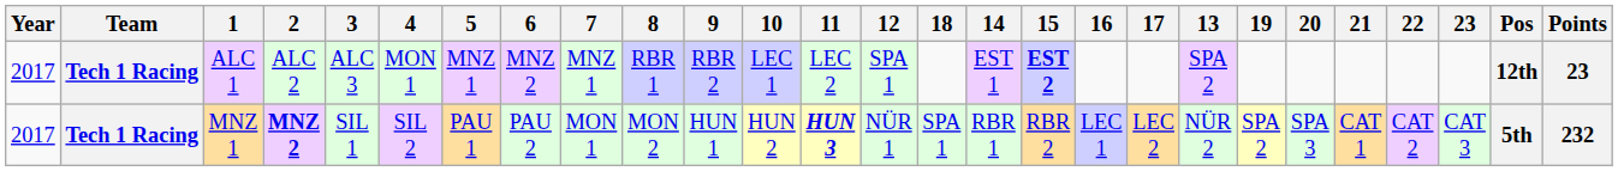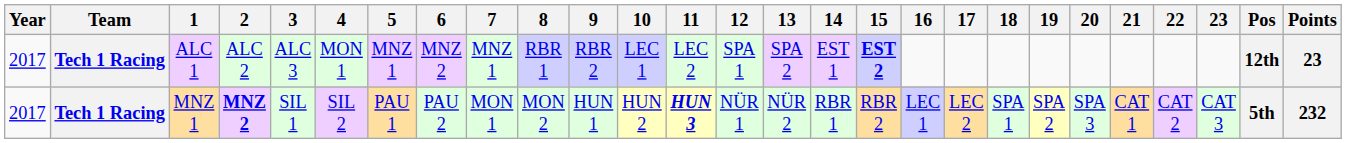 <table class="wikitable" style="text-align:center; font-size:85%">
 <tr>
 <th>Year</th>
 <th>Team</th>
 <th>1</th>
 <th>2</th>
 <th>3</th>
 <th>4</th>
 <th>5</th>
 <th>6</th>
 <th>7</th>
 <th>8</th>
 <th>9</th>
 <th>10</th>
 <th>11</th>
 <th>12</th>
-<th>18</th>
+<th>13</th>
 <th>14</th>
 <th>15</th>
 <th>16</th>
 <th>17</th>
-<th>13</th>
+<th>18</th>
 <th>19</th>
 <th>20</th>
 <th>21</th>
 <th>22</th>
 <th>23</th>
 <th>Pos</th>
 <th>Points</th>
 </tr>
 <tr>
 <td><a href='#'>2017</a></td>
 <th nowrap><a href='#'>Tech 1 Racing</a></th>
 <td style="background:#EFCFFF;"><a href='#'>ALC<br>1</a><br></td>
 <td style="background:#DFFFDF;"><a href='#'>ALC<br>2</a><br></td>
 <td style="background:#DFFFDF;"><a href='#'>ALC<br>3</a><br></td>
 <td style="background:#DFFFDF;"><a href='#'>MON<br>1</a><br></td>
 <td style="background:#EFCFFF;"><a href='#'>MNZ<br>1</a><br></td>
 <td style="background:#EFCFFF;"><a href='#'>MNZ<br>2</a><br></td>
 <td style="background:#DFFFDF;"><a href='#'>MNZ<br>1</a><br></td>
 <td style="background:#CFCFFF;"><a href='#'>RBR<br>1</a><br></td>
 <td style="background:#CFCFFF;"><a href='#'>RBR<br>2</a><br></td>
 <td style="background:#CFCFFF;"><a href='#'>LEC<br>1</a><br></td>
 <td style="background:#DFFFDF;"><a href='#'>LEC<br>2</a><br></td>
 <td style="background:#DFFFDF;"><a href='#'>SPA<br>1</a><br></td>
-<td style="background:#;"></td>
+<td style="background:#EFCFFF;"><a href='#'>SPA<br>2</a><br></td>
 <td style="background:#EFCFFF;"><a href='#'>EST<br>1</a><br></td>
 <td style="background:#CFCFFF;"><strong><a href='#'>EST<br>2</a><br></strong></td>
 <td style="background:#;"></td>
 <td style="background:#;"></td>
-<td style="background:#EFCFFF;"><a href='#'>SPA<br>2</a><br></td>
+<td style="background:#;"></td>
 <td style="background:#;"></td>
 <td style="background:#;"></td>
 <td></td>
 <td></td>
 <td></td>
 <th>12th</th>
 <th>23</th>
 </tr>
 <tr>
 <td><a href='#'>2017</a></td>
 <th nowrap><a href='#'>Tech 1 Racing</a></th>
 <td style="background:#FFDF9F;"><a href='#'>MNZ<br>1</a><br></td>
 <td style="background:#EFCFFF;"><strong><a href='#'>MNZ<br>2</a></strong><br></td>
 <td style="background:#DFFFDF;"><a href='#'>SIL<br>1</a><br></td>
 <td style="background:#EFCFFF;"><a href='#'>SIL<br>2</a><br></td>
 <td style="background:#FFDF9F;"><a href='#'>PAU<br>1</a><br></td>
 <td style="background:#DFFFDF;"><a href='#'>PAU<br>2</a><br></td>
 <td style="background:#DFFFDF;"><a href='#'>MON<br>1</a><br></td>
 <td style="background:#DFFFDF;"><a href='#'>MON<br>2</a><br></td>
 <td style="background:#DFFFDF;"><a href='#'>HUN<br>1</a><br></td>
 <td style="background:#FFFFBF;"><a href='#'>HUN<br>2</a><br></td>
 <td style="background:#FFFFBF;"><strong><em><a href='#'>HUN<br>3</a></em></strong><br></td>
 <td style="background:#DFFFDF;"><a href='#'>NÜR<br>1</a><br></td>
-<td style="background:#DFFFDF;"><a href='#'>SPA<br>1</a><br></td>
+<td style="background:#DFFFDF;"><a href='#'>NÜR<br>2</a><br></td>
 <td style="background:#DFFFDF;"><a href='#'>RBR<br>1</a><br></td>
 <td style="background:#FFDF9F;"><a href='#'>RBR<br>2</a><br></td>
 <td style="background:#CFCFFF;"><a href='#'>LEC<br>1</a><br></td>
 <td style="background:#FFDF9F;"><a href='#'>LEC<br>2</a><br></td>
-<td style="background:#DFFFDF;"><a href='#'>NÜR<br>2</a><br></td>
+<td style="background:#DFFFDF;"><a href='#'>SPA<br>1</a><br></td>
 <td style="background:#FFFFBF;"><a href='#'>SPA<br>2</a><br></td>
 <td style="background:#DFFFDF;"><a href='#'>SPA<br>3</a><br></td>
 <td style="background:#FFDF9F;"><a href='#'>CAT<br>1</a><br></td>
 <td style="background:#EFCFFF;"><a href='#'>CAT<br>2</a><br></td>
 <td style="background:#DFFFDF;"><a href='#'>CAT<br>3</a><br></td>
 <th>5th</th>
 <th>232</th>
 </tr>
 </table>
